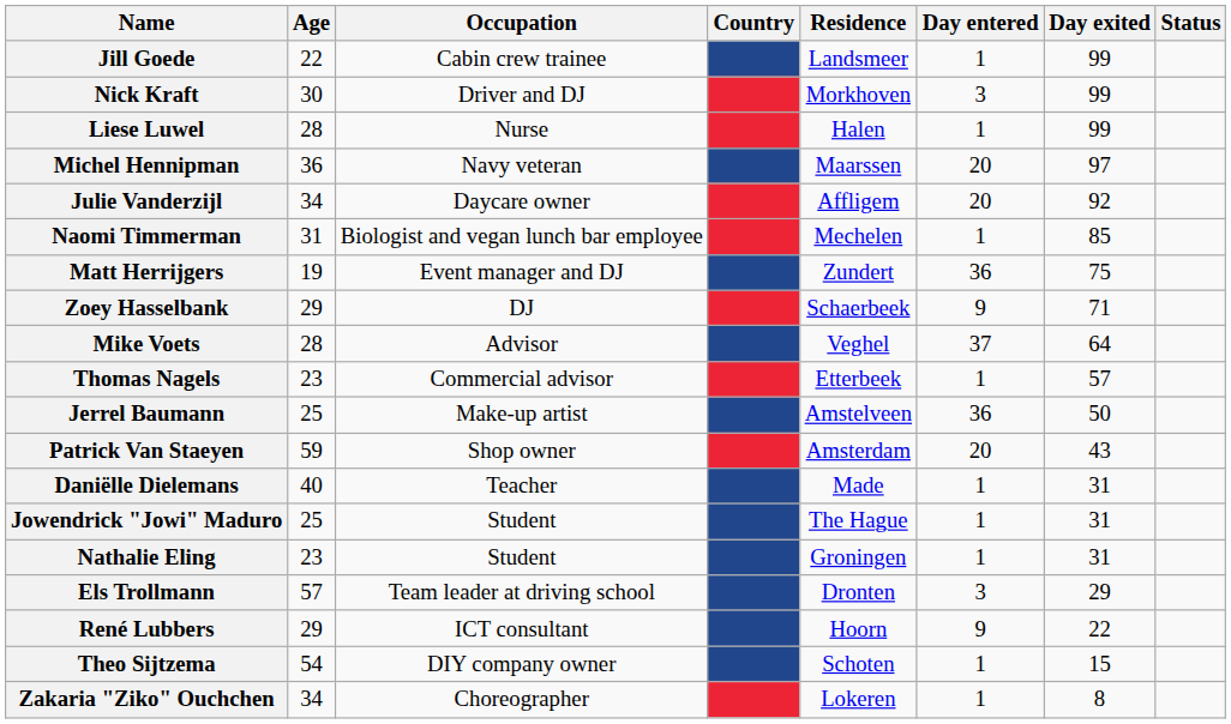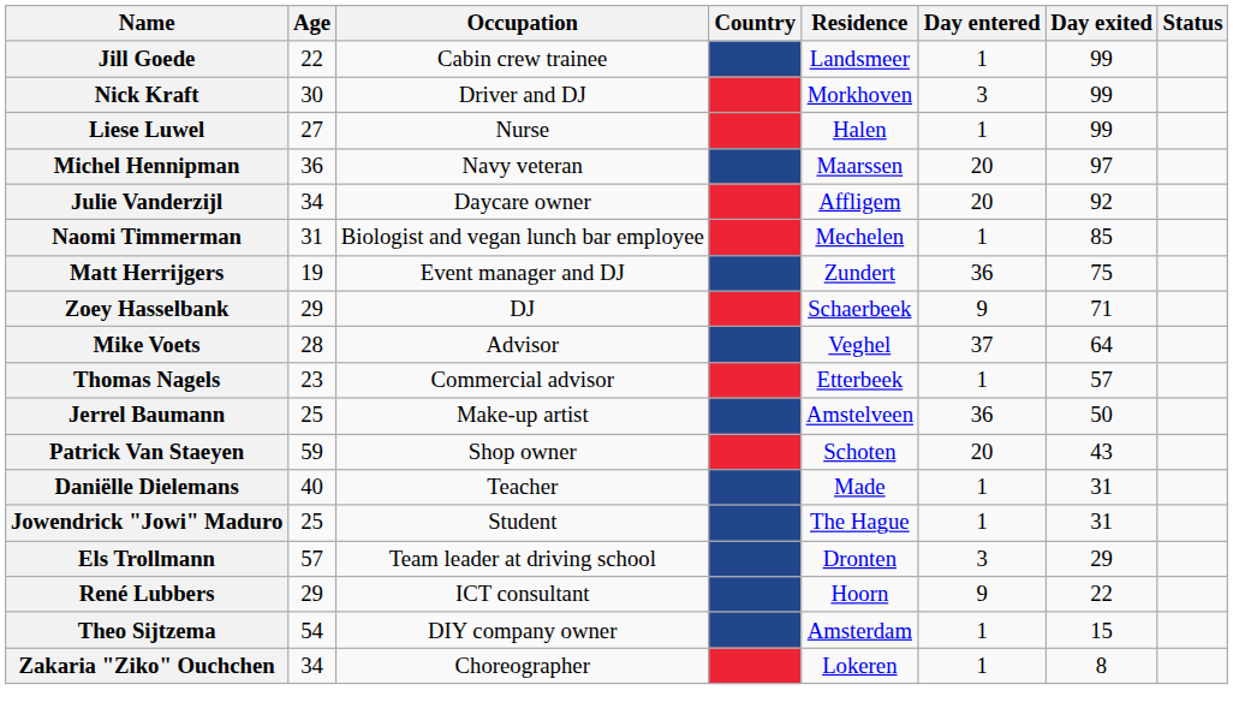 <table class="wikitable sortable" style="text-align:center;">
 <tr>
 <th>Name</th>
 <th>Age</th>
 <th>Occupation</th>
 <th>Country</th>
 <th>Residence</th>
 <th>Day entered</th>
 <th>Day exited</th>
 <th>Status</th>
 </tr>
 <tr>
 <th>Jill Goede</th>
 <td>22</td>
 <td>Cabin crew trainee</td>
 <td style="background:#21468B"></td>
 <td><a href='#'>Landsmeer</a></td>
 <td>1</td>
 <td>99</td>
 <td></td>
 </tr>
 <tr>
 <th>Nick Kraft</th>
 <td>30</td>
 <td>Driver and DJ</td>
 <td style="background:#ED2436"></td>
 <td><a href='#'>Morkhoven</a></td>
 <td>3</td>
 <td>99</td>
 <td></td>
 </tr>
 <tr>
 <th>Liese Luwel</th>
-<td>28</td>
+<td>27</td>
 <td>Nurse</td>
 <td style="background:#ED2436"></td>
 <td><a href='#'>Halen</a></td>
 <td>1</td>
 <td>99</td>
 <td></td>
 </tr>
 <tr>
 <th>Michel Hennipman</th>
 <td>36</td>
 <td>Navy veteran</td>
 <td style="background:#21468B"></td>
 <td><a href='#'>Maarssen</a></td>
 <td>20</td>
 <td>97</td>
 <td></td>
 </tr>
 <tr>
 <th>Julie Vanderzijl</th>
 <td>34</td>
 <td>Daycare owner</td>
 <td style="background:#ED2436"></td>
 <td><a href='#'>Affligem</a></td>
 <td>20</td>
 <td>92</td>
 <td></td>
 </tr>
 <tr>
 <th>Naomi Timmerman</th>
 <td>31</td>
 <td>Biologist and vegan lunch bar employee</td>
 <td style="background:#ED2436"></td>
 <td><a href='#'>Mechelen</a></td>
 <td>1</td>
 <td>85</td>
 <td></td>
 </tr>
 <tr>
 <th>Matt Herrijgers</th>
 <td>19</td>
 <td>Event manager and DJ</td>
 <td style="background:#21468B"></td>
 <td><a href='#'>Zundert</a></td>
 <td>36</td>
 <td>75</td>
 <td></td>
 </tr>
 <tr>
 <th>Zoey Hasselbank</th>
 <td>29</td>
 <td>DJ</td>
 <td style="background:#ED2436"></td>
 <td><a href='#'>Schaerbeek</a></td>
 <td>9</td>
 <td>71</td>
 <td></td>
 </tr>
 <tr>
 <th>Mike Voets</th>
 <td>28</td>
 <td>Advisor</td>
 <td style="background:#21468B"></td>
 <td><a href='#'>Veghel</a></td>
 <td>37</td>
 <td>64</td>
 <td></td>
 </tr>
 <tr>
 <th>Thomas Nagels</th>
 <td>23</td>
 <td>Commercial advisor</td>
 <td style="background:#ED2436"></td>
 <td><a href='#'>Etterbeek</a></td>
 <td>1</td>
 <td>57</td>
 <td></td>
 </tr>
 <tr>
 <th>Jerrel Baumann</th>
 <td>25</td>
 <td>Make-up artist</td>
 <td style="background:#21468B"></td>
 <td><a href='#'>Amstelveen</a></td>
 <td>36</td>
 <td>50</td>
 <td></td>
 </tr>
 <tr>
 <th>Patrick Van Staeyen</th>
 <td>59</td>
 <td>Shop owner</td>
 <td style="background:#ED2436"></td>
-<td><a href='#'>Amsterdam</a></td>
+<td><a href='#'>Schoten</a></td>
 <td>20</td>
 <td>43</td>
 <td></td>
 </tr>
 <tr>
 <th>Daniëlle Dielemans</th>
 <td>40</td>
 <td>Teacher</td>
 <td style="background:#21468B"></td>
 <td><a href='#'>Made</a></td>
 <td>1</td>
 <td>31</td>
 <td></td>
 </tr>
 <tr>
 <th>Jowendrick "Jowi" Maduro</th>
 <td>25</td>
 <td>Student</td>
 <td style="background:#21468B"></td>
 <td><a href='#'>The Hague</a></td>
-<td>1</td>
-<td>31</td>
-<td></td>
-</tr>
-<tr>
-<th>Nathalie Eling</th>
-<td>23</td>
-<td>Student</td>
-<td style="background:#21468B"></td>
-<td><a href='#'>Groningen</a></td>
 <td>1</td>
 <td>31</td>
 <td></td>
 </tr>
 <tr>
 <th>Els Trollmann</th>
 <td>57</td>
 <td>Team leader at driving school</td>
 <td style="background:#21468B"></td>
 <td><a href='#'>Dronten</a></td>
 <td>3</td>
 <td>29</td>
 <td></td>
 </tr>
 <tr>
 <th>René Lubbers</th>
 <td>29</td>
 <td>ICT consultant</td>
 <td style="background:#21468B"></td>
 <td><a href='#'>Hoorn</a></td>
 <td>9</td>
 <td>22</td>
 <td></td>
 </tr>
 <tr>
 <th>Theo Sijtzema</th>
 <td>54</td>
 <td>DIY company owner</td>
 <td style="background:#21468B"></td>
-<td><a href='#'>Schoten</a></td>
+<td><a href='#'>Amsterdam</a></td>
 <td>1</td>
 <td>15</td>
 <td></td>
 </tr>
 <tr>
 <th>Zakaria "Ziko" Ouchchen</th>
 <td>34</td>
 <td>Choreographer</td>
 <td style="background:#ED2436"></td>
 <td><a href='#'>Lokeren</a></td>
 <td>1</td>
 <td>8</td>
 <td></td>
 </tr>
 </table>
